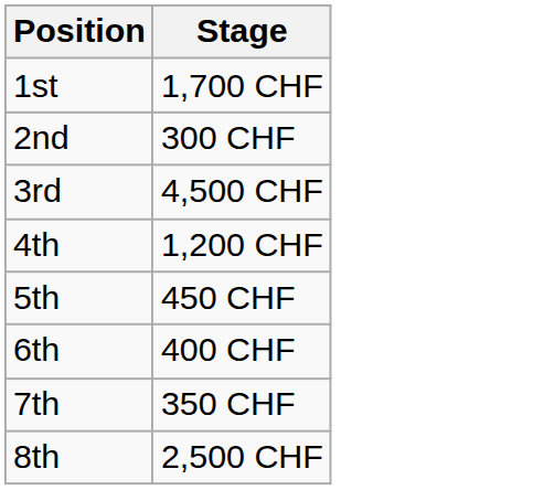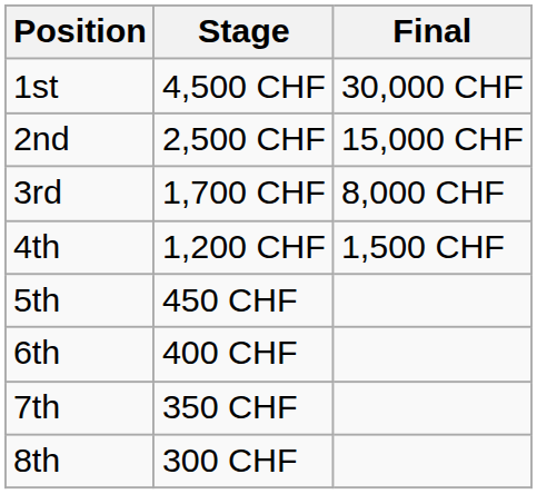 <table class="wikitable">
 <tr>
 <th>Position</th>
 <th>Stage</th>
+<th>Final</th>
 </tr>
 <tr>
 <td>1st</td>
-<td>1,700 CHF</td>
+<td>4,500 CHF</td>
+<td>30,000 CHF</td>
 </tr>
 <tr>
 <td>2nd</td>
-<td>300 CHF</td>
+<td>2,500 CHF</td>
+<td>15,000 CHF</td>
 </tr>
 <tr>
 <td>3rd</td>
-<td>4,500 CHF</td>
+<td>1,700 CHF</td>
+<td>8,000 CHF</td>
 </tr>
 <tr>
 <td>4th</td>
 <td>1,200 CHF</td>
+<td>1,500 CHF</td>
 </tr>
 <tr>
 <td>5th</td>
 <td>450 CHF</td>
+<td></td>
 </tr>
 <tr>
 <td>6th</td>
 <td>400 CHF</td>
+<td></td>
 </tr>
 <tr>
 <td>7th</td>
 <td>350 CHF</td>
+<td></td>
 </tr>
 <tr>
 <td>8th</td>
-<td>2,500 CHF</td>
+<td>300 CHF</td>
+<td></td>
 </tr>
 </table>
